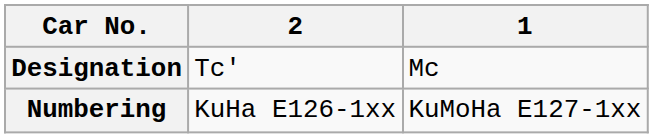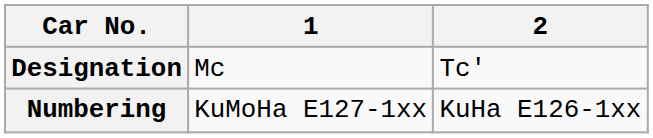 <table class="wikitable">
 <tr>
 <th>Car No.</th>
+<th>1</th>
 <th>2</th>
-<th>1</th>
 </tr>
 <tr>
 <th>Designation</th>
+<td>Mc</td>
 <td>Tc'</td>
-<td>Mc</td>
 </tr>
 <tr>
 <th>Numbering</th>
+<td>KuMoHa E127-1xx</td>
 <td>KuHa E126-1xx</td>
-<td>KuMoHa E127-1xx</td>
 </tr>
 </table>
